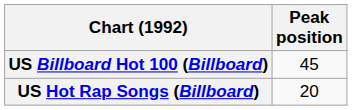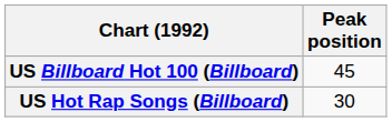 <table class="wikitable sortable plainrowheaders" style="text-align:center;">
 <tr>
 <th scope="col">Chart (1992)</th>
 <th scope="col">Peak<br>position</th>
 </tr>
 <tr>
 <th scope="row">US <a href='#'><em>Billboard</em> Hot 100</a> (<em><a href='#'>Billboard</a></em>)</th>
 <td>45</td>
 </tr>
 <tr>
 <th scope="row">US <a href='#'>Hot Rap Songs</a> (<em><a href='#'>Billboard</a></em>)</th>
-<td>20</td>
+<td>30</td>
 </tr>
 </table>
